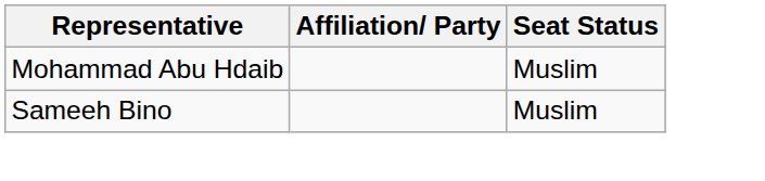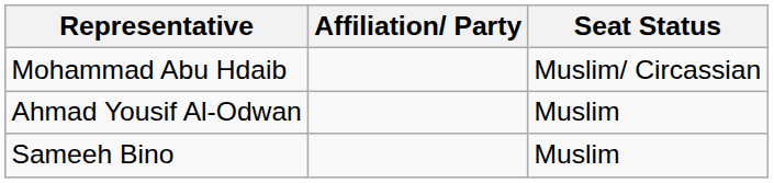 <table class="wikitable">
 <tr>
 <th>Representative</th>
 <th>Affiliation/ Party</th>
 <th>Seat Status</th>
 </tr>
 <tr>
 <td>Mohammad Abu Hdaib</td>
 <td></td>
+<td>Muslim/ Circassian</td>
+</tr>
+<tr>
+<td>Ahmad Yousif Al-Odwan</td>
+<td></td>
 <td>Muslim</td>
 </tr>
 <tr>
 <td>Sameeh Bino</td>
 <td></td>
 <td>Muslim</td>
 </tr>
 </table>
